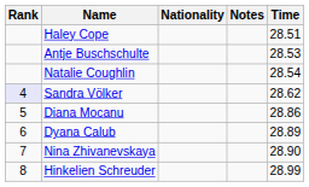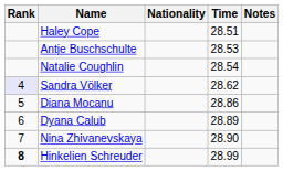 <table class="wikitable sortable" style="text-align:center">
 <tr>
 <th>Rank</th>
 <th>Name</th>
 <th>Nationality</th>
+<th>Time</th>
 <th>Notes</th>
-<th>Time</th>
 </tr>
 <tr>
 <td></td>
 <td align=left><a href='#'>Haley Cope</a></td>
 <td align=left></td>
+<td>28.51</td>
 <td></td>
-<td>28.51</td>
 </tr>
 <tr>
 <td></td>
 <td align=left><a href='#'>Antje Buschschulte</a></td>
 <td align=left></td>
+<td>28.53</td>
 <td></td>
-<td>28.53</td>
 </tr>
 <tr>
 <td></td>
 <td align=left><a href='#'>Natalie Coughlin</a></td>
 <td align=left></td>
+<td>28.54</td>
 <td></td>
-<td>28.54</td>
 </tr>
 <tr>
 <td style="background: lavender;">4</td>
 <td align=left><a href='#'>Sandra Völker</a></td>
 <td align=left></td>
+<td>28.62</td>
 <td></td>
-<td>28.62</td>
 </tr>
 <tr>
 <td>5</td>
 <td align=left><a href='#'>Diana Mocanu</a></td>
 <td align=left></td>
+<td>28.86</td>
 <td></td>
-<td>28.86</td>
 </tr>
 <tr>
 <td>6</td>
 <td align=left><a href='#'>Dyana Calub</a></td>
 <td align=left></td>
+<td>28.89</td>
 <td></td>
-<td>28.89</td>
 </tr>
 <tr>
 <td>7</td>
 <td align=left><a href='#'>Nina Zhivanevskaya</a></td>
 <td align=left></td>
+<td>28.90</td>
 <td></td>
-<td>28.90</td>
 </tr>
 <tr>
-<td>8</td>
+<td><strong>8</strong></td>
 <td align=left><a href='#'>Hinkelien Schreuder</a></td>
 <td align=left></td>
+<td>28.99</td>
 <td></td>
-<td>28.99</td>
 </tr>
 </table>
